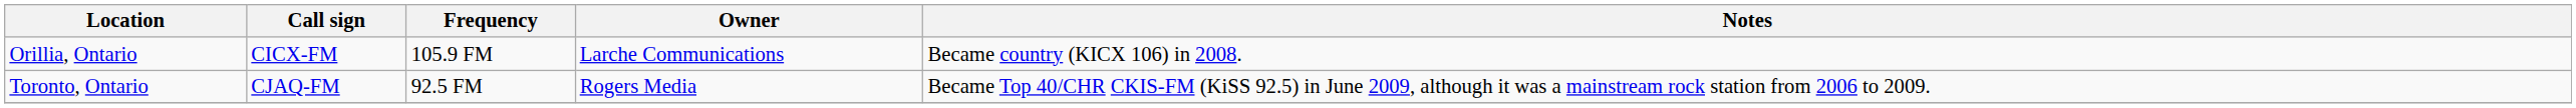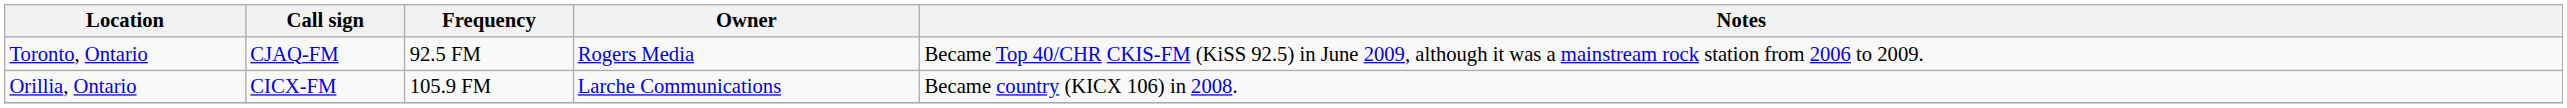 <table class="wikitable sortable" style="width:100%;">
 <tr>
 <th>Location</th>
 <th>Call sign</th>
 <th>Frequency</th>
 <th>Owner</th>
 <th>Notes</th>
 </tr>
 <tr>
+<td><a href='#'>Toronto</a>, <a href='#'>Ontario</a></td>
+<td><a href='#'>CJAQ-FM</a></td>
+<td>92.5 FM</td>
+<td><a href='#'>Rogers Media</a></td>
+<td>Became <a href='#'>Top 40/CHR</a> <a href='#'>CKIS-FM</a> (KiSS 92.5) in June <a href='#'>2009</a>, although it was a <a href='#'>mainstream rock</a> station from <a href='#'>2006</a> to 2009.</td>
+</tr>
+<tr>
 <td><a href='#'>Orillia</a>, <a href='#'>Ontario</a></td>
 <td><a href='#'>CICX-FM</a></td>
 <td>105.9 FM</td>
 <td><a href='#'>Larche Communications</a></td>
 <td>Became <a href='#'>country</a> (KICX 106) in <a href='#'>2008</a>.</td>
 </tr>
 <tr>
-<td><a href='#'>Toronto</a>, <a href='#'>Ontario</a></td>
-<td><a href='#'>CJAQ-FM</a></td>
-<td>92.5 FM</td>
-<td><a href='#'>Rogers Media</a></td>
-<td>Became <a href='#'>Top 40/CHR</a> <a href='#'>CKIS-FM</a> (KiSS 92.5) in June <a href='#'>2009</a>, although it was a <a href='#'>mainstream rock</a> station from <a href='#'>2006</a> to 2009.</td>
-</tr>
-<tr>
 </tr>
 </table>
